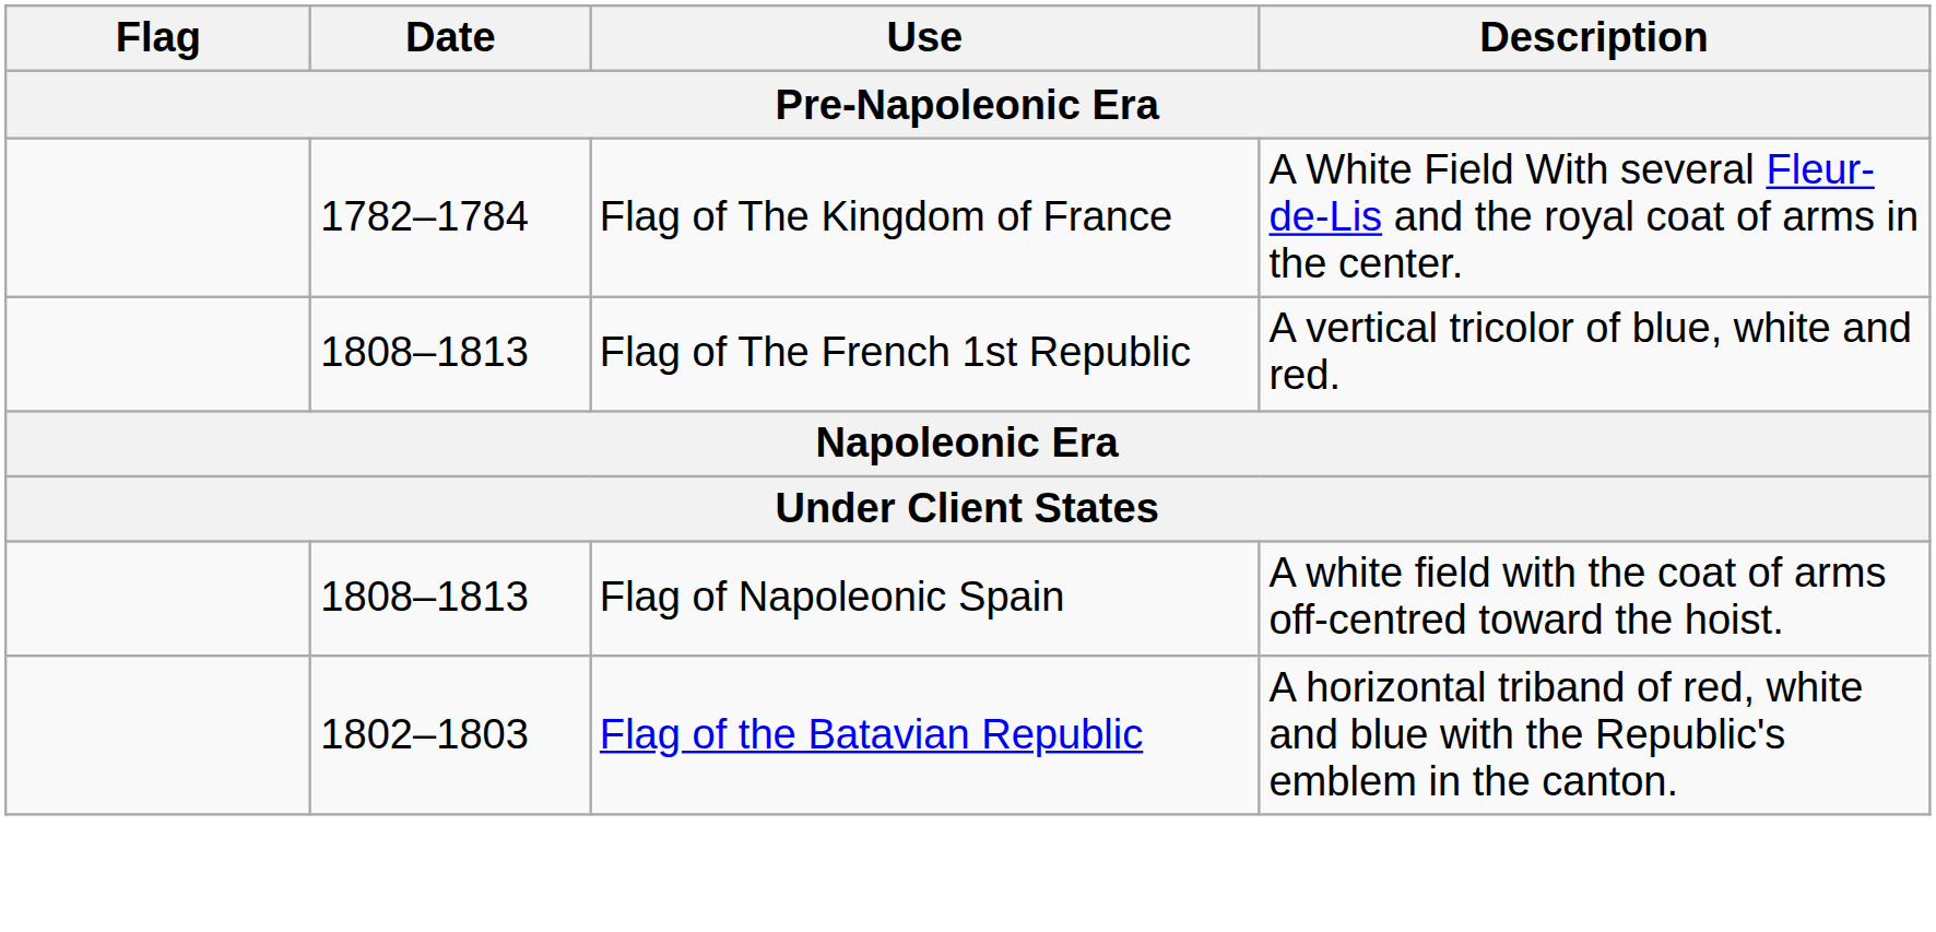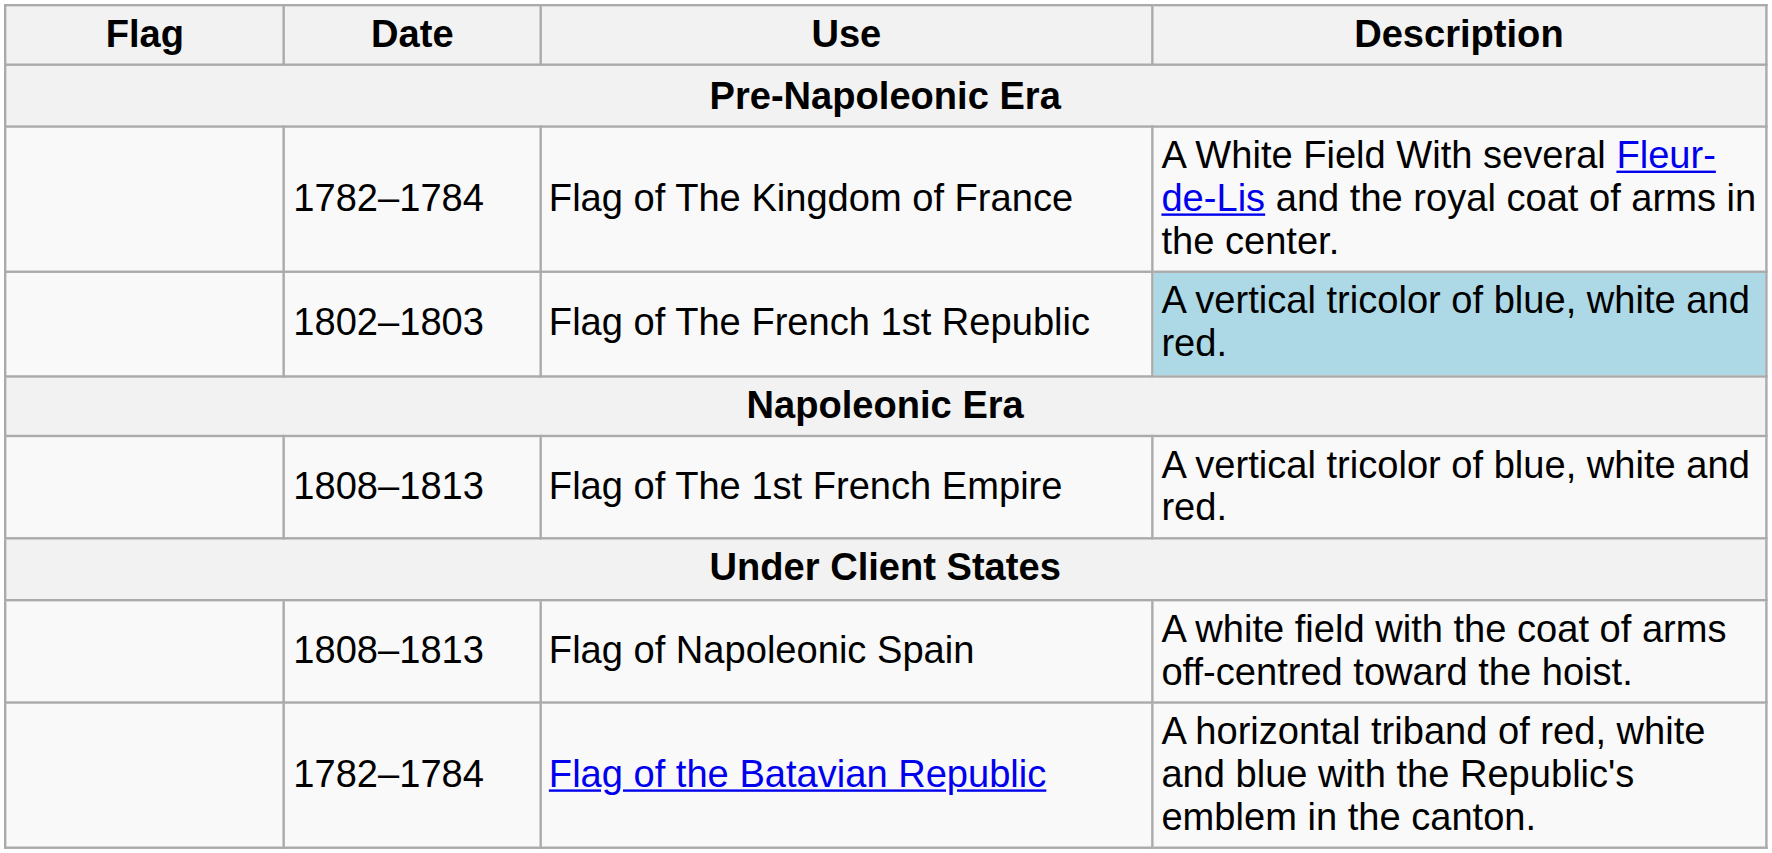 <table class="wikitable">
 <tr>
 <th style="width:110px;">Flag</th>
 <th style="width:100px;">Date</th>
 <th style="width:250px;">Use</th>
 <th style="width:250px;">Description</th>
 </tr>
 <tr>
 <th colspan="4">Pre-Napoleonic Era</th>
 </tr>
 <tr>
 <td></td>
 <td>1782–1784</td>
 <td>Flag of The Kingdom of France</td>
 <td>A White Field With several <a href='#'>Fleur-de-Lis</a> and the royal coat of arms in the center.</td>
 </tr>
 <tr>
 <td></td>
-<td>1808–1813</td>
+<td>1802–1803</td>
 <td>Flag of The French 1st Republic</td>
-<td>A vertical tricolor of blue, white and red.</td>
+<td style="background: lightblue;">A vertical tricolor of blue, white and red.</td>
 </tr>
 <tr>
 <th colspan="4">Napoleonic Era</th>
+</tr>
+<tr>
+<td></td>
+<td>1808–1813</td>
+<td>Flag of The 1st French Empire</td>
+<td>A vertical tricolor of blue, white and red.</td>
 </tr>
 <tr>
 <th colspan="4">Under Client States</th>
 </tr>
 <tr>
 <td></td>
 <td>1808–1813</td>
 <td>Flag of Napoleonic Spain</td>
 <td>A white field with the coat of arms off-centred toward the hoist.</td>
 </tr>
 <tr>
 <td></td>
-<td>1802–1803</td>
+<td>1782–1784</td>
 <td><a href='#'>Flag of the Batavian Republic</a></td>
 <td>A horizontal triband of red, white and blue with the Republic's emblem in the canton.</td>
 </tr>
 </table>
